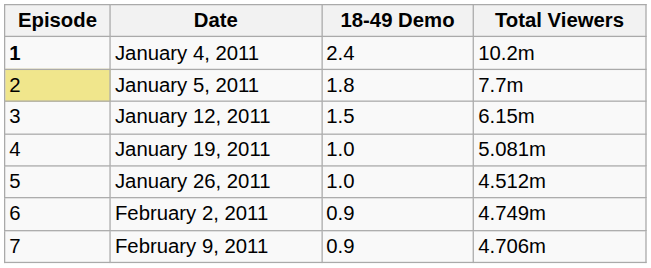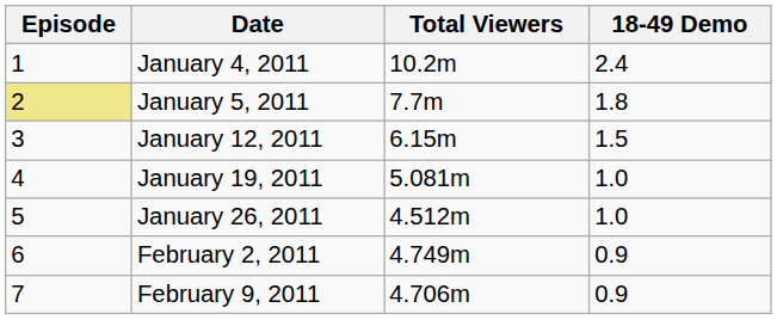 <table class="wikitable" style="width:40%;">
 <tr>
 <th style="width:1%;">Episode</th>
 <th style="width:7%;">Date</th>
+<th style="width:5%;">Total Viewers</th>
 <th style="width:5%;">18-49 Demo</th>
-<th style="width:5%;">Total Viewers</th>
 </tr>
 <tr>
-<td><strong>1</strong></td>
+<td>1</td>
 <td>January 4, 2011</td>
+<td>10.2m</td>
 <td>2.4</td>
-<td>10.2m</td>
 </tr>
 <tr>
 <td style="background: khaki;">2</td>
 <td>January 5, 2011</td>
+<td>7.7m</td>
 <td>1.8</td>
-<td>7.7m</td>
 </tr>
 <tr>
 <td>3</td>
 <td>January 12, 2011</td>
+<td>6.15m</td>
 <td>1.5</td>
-<td>6.15m</td>
 </tr>
 <tr>
 <td>4</td>
 <td>January 19, 2011</td>
+<td>5.081m</td>
 <td>1.0</td>
-<td>5.081m</td>
 </tr>
 <tr>
 <td>5</td>
 <td>January 26, 2011</td>
+<td>4.512m</td>
 <td>1.0</td>
-<td>4.512m</td>
 </tr>
 <tr>
 <td>6</td>
 <td>February 2, 2011</td>
+<td>4.749m</td>
 <td>0.9</td>
-<td>4.749m</td>
 </tr>
 <tr>
 <td>7</td>
 <td>February 9, 2011</td>
+<td>4.706m</td>
 <td>0.9</td>
-<td>4.706m</td>
 </tr>
 </table>
